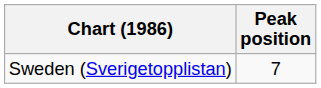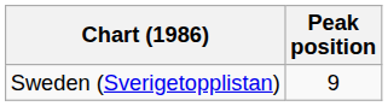 <table class="wikitable">
 <tr>
 <th>Chart (1986)</th>
 <th>Peak<br>position</th>
 </tr>
 <tr>
 <td>Sweden (<a href='#'>Sverigetopplistan</a>)</td>
-<td align="center">7</td>
+<td align="center">9</td>
 </tr>
 </table>
